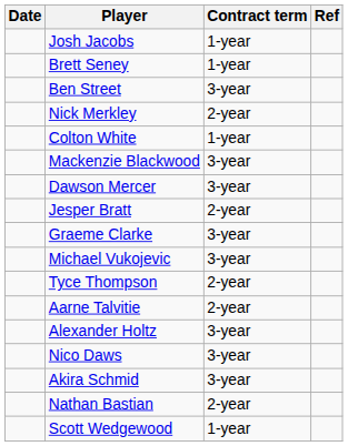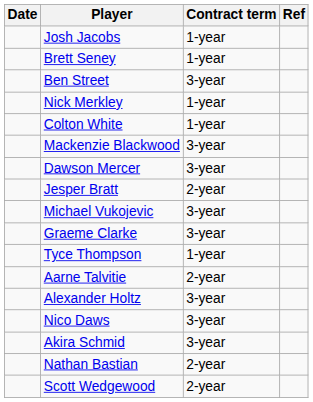 <table class="wikitable">
 <tr>
 <th>Date</th>
 <th>Player</th>
 <th>Contract term</th>
 <th>Ref</th>
 </tr>
 <tr>
 <td></td>
 <td><a href='#'>Josh Jacobs</a></td>
 <td>1-year</td>
 <td></td>
 </tr>
 <tr>
 <td></td>
 <td><a href='#'>Brett Seney</a></td>
 <td>1-year</td>
 <td></td>
 </tr>
 <tr>
 <td></td>
 <td><a href='#'>Ben Street</a></td>
 <td>3-year</td>
 <td></td>
 </tr>
 <tr>
 <td></td>
 <td><a href='#'>Nick Merkley</a></td>
-<td>2-year</td>
+<td>1-year</td>
 <td></td>
 </tr>
 <tr>
 <td></td>
 <td><a href='#'>Colton White</a></td>
 <td>1-year</td>
 <td></td>
 </tr>
 <tr>
 <td></td>
 <td><a href='#'>Mackenzie Blackwood</a></td>
 <td>3-year</td>
 <td></td>
 </tr>
 <tr>
 <td></td>
 <td><a href='#'>Dawson Mercer</a></td>
 <td>3-year</td>
 <td></td>
 </tr>
 <tr>
 <td></td>
 <td><a href='#'>Jesper Bratt</a></td>
 <td>2-year</td>
 <td></td>
 </tr>
 <tr>
 <td></td>
+<td><a href='#'>Michael Vukojevic</a></td>
+<td>3-year</td>
+<td></td>
+</tr>
+<tr>
+<td></td>
 <td><a href='#'>Graeme Clarke</a></td>
 <td>3-year</td>
 <td></td>
 </tr>
 <tr>
 <td></td>
-<td><a href='#'>Michael Vukojevic</a></td>
-<td>3-year</td>
-<td></td>
-</tr>
-<tr>
-<td></td>
 <td><a href='#'>Tyce Thompson</a></td>
-<td>2-year</td>
+<td>1-year</td>
 <td></td>
 </tr>
 <tr>
 <td></td>
 <td><a href='#'>Aarne Talvitie</a></td>
 <td>2-year</td>
 <td></td>
 </tr>
 <tr>
 <td></td>
 <td><a href='#'>Alexander Holtz</a></td>
 <td>3-year</td>
 <td></td>
 </tr>
 <tr>
 <td></td>
 <td><a href='#'>Nico Daws</a></td>
 <td>3-year</td>
 <td></td>
 </tr>
 <tr>
 <td></td>
 <td><a href='#'>Akira Schmid</a></td>
 <td>3-year</td>
 <td></td>
 </tr>
 <tr>
 <td></td>
 <td><a href='#'>Nathan Bastian</a></td>
 <td>2-year</td>
 <td></td>
 </tr>
 <tr>
 <td></td>
 <td><a href='#'>Scott Wedgewood</a></td>
-<td>1-year</td>
+<td>2-year</td>
 <td></td>
 </tr>
 </table>
